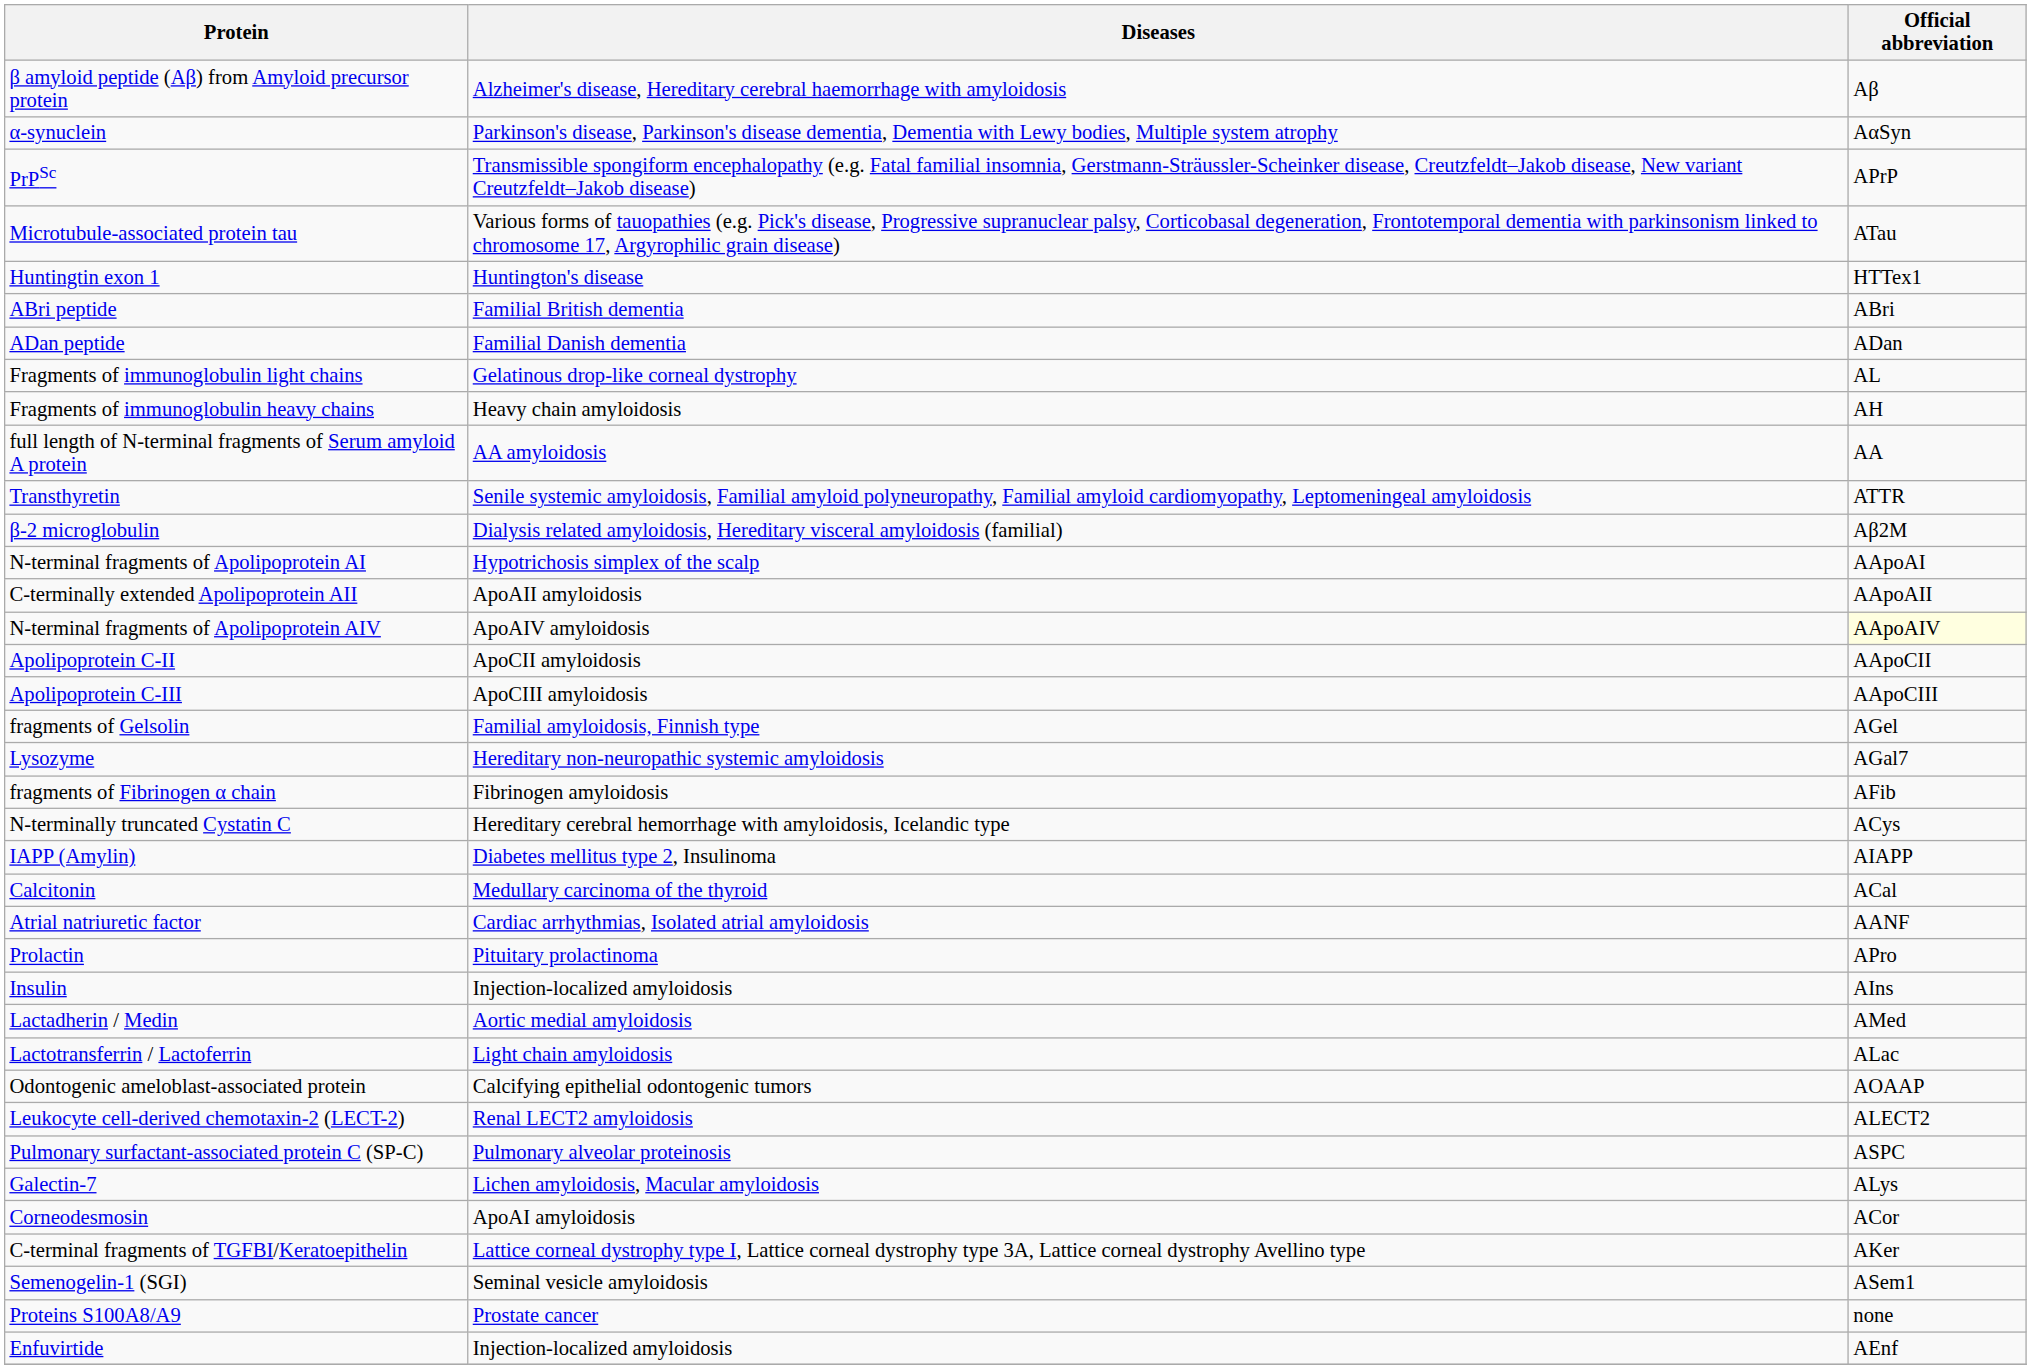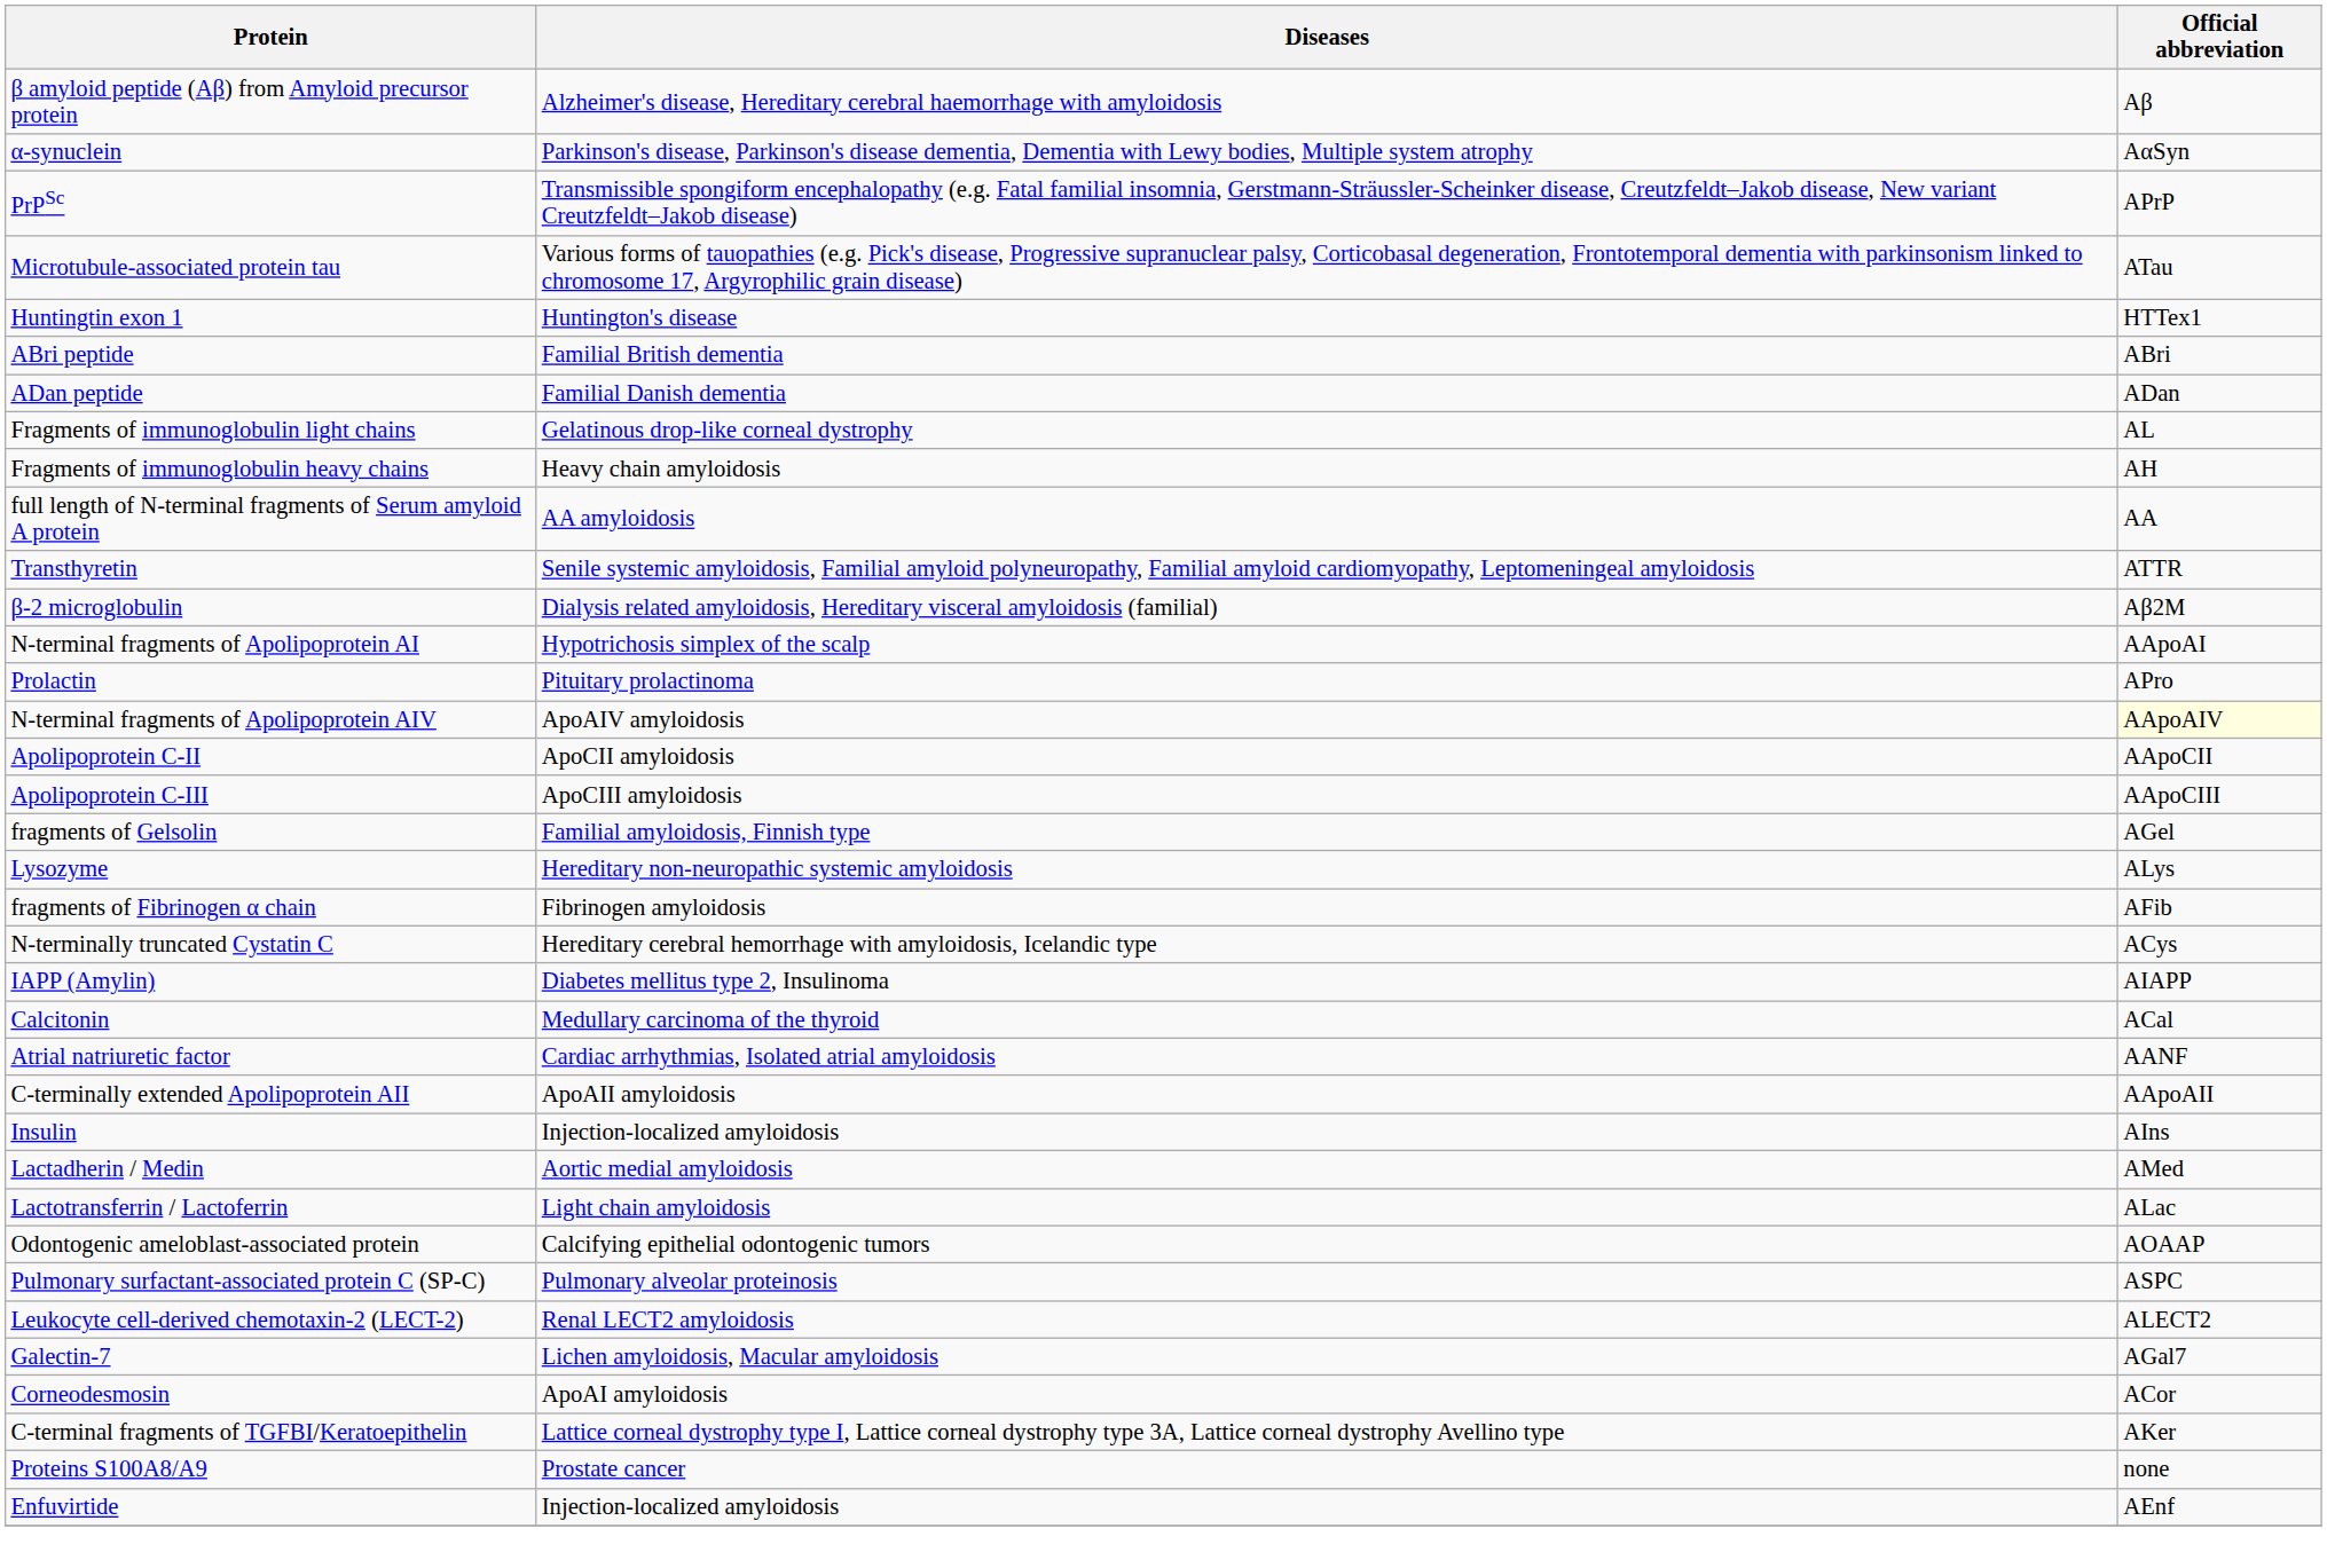 <table class="sortable wikitable">
 <tr>
 <th>Protein</th>
 <th>Diseases</th>
 <th>Official abbreviation</th>
 </tr>
 <tr>
 <td><a href='#'>β amyloid peptide</a> (<a href='#'>Aβ</a>) from <a href='#'>Amyloid precursor protein</a></td>
 <td><a href='#'>Alzheimer's disease</a>, <a href='#'>Hereditary cerebral haemorrhage with amyloidosis</a></td>
 <td>Aβ</td>
 </tr>
 <tr>
 <td><a href='#'>α-synuclein</a></td>
 <td><a href='#'>Parkinson's disease</a>, <a href='#'>Parkinson's disease dementia</a>, <a href='#'>Dementia with Lewy bodies</a>, <a href='#'>Multiple system atrophy</a></td>
 <td>AαSyn</td>
 </tr>
 <tr>
 <td><a href='#'>PrP<sup>Sc</sup></a></td>
 <td><a href='#'>Transmissible spongiform encephalopathy</a> (e.g. <a href='#'>Fatal familial insomnia</a>, <a href='#'>Gerstmann-Sträussler-Scheinker disease</a>, <a href='#'>Creutzfeldt–Jakob disease</a>, <a href='#'>New variant Creutzfeldt–Jakob disease</a>)</td>
 <td>APrP</td>
 </tr>
 <tr>
 <td><a href='#'>Microtubule-associated protein tau</a></td>
 <td>Various forms of <a href='#'>tauopathies</a> (e.g. <a href='#'>Pick's disease</a>, <a href='#'>Progressive supranuclear palsy</a>, <a href='#'>Corticobasal degeneration</a>, <a href='#'>Frontotemporal dementia with parkinsonism linked to chromosome 17</a>, <a href='#'>Argyrophilic grain disease</a>)</td>
 <td>ATau</td>
 </tr>
 <tr>
 <td><a href='#'>Huntingtin exon 1</a></td>
 <td><a href='#'>Huntington's disease</a></td>
 <td>HTTex1</td>
 </tr>
 <tr>
 <td><a href='#'>ABri peptide</a></td>
 <td><a href='#'>Familial British dementia</a></td>
 <td>ABri</td>
 </tr>
 <tr>
 <td><a href='#'>ADan peptide</a></td>
 <td><a href='#'>Familial Danish dementia</a></td>
 <td>ADan</td>
 </tr>
 <tr>
 <td>Fragments of <a href='#'>immunoglobulin light chains</a></td>
 <td><a href='#'>Gelatinous drop-like corneal dystrophy</a></td>
 <td>AL</td>
 </tr>
 <tr>
 <td>Fragments of <a href='#'>immunoglobulin heavy chains</a></td>
 <td>Heavy chain amyloidosis</td>
 <td>AH</td>
 </tr>
 <tr>
 <td>full length of N-terminal fragments of <a href='#'>Serum amyloid A protein</a></td>
 <td><a href='#'>AA amyloidosis</a></td>
 <td>AA</td>
 </tr>
 <tr>
 <td><a href='#'>Transthyretin</a></td>
 <td><a href='#'>Senile systemic amyloidosis</a>, <a href='#'>Familial amyloid polyneuropathy</a>, <a href='#'>Familial amyloid cardiomyopathy</a>, <a href='#'>Leptomeningeal amyloidosis</a></td>
 <td>ATTR</td>
 </tr>
 <tr>
 <td><a href='#'>β-2 microglobulin</a></td>
 <td><a href='#'>Dialysis related amyloidosis</a>, <a href='#'>Hereditary visceral amyloidosis</a> (familial)</td>
 <td>Aβ2M</td>
 </tr>
 <tr>
 <td>N-terminal fragments of <a href='#'>Apolipoprotein AI</a></td>
 <td><a href='#'>Hypotrichosis simplex of the scalp</a></td>
 <td>AApoAI</td>
 </tr>
 <tr>
-<td>C-terminally extended <a href='#'>Apolipoprotein AII</a></td>
-<td>ApoAII amyloidosis</td>
-<td>AApoAII</td>
+<td><a href='#'>Prolactin</a></td>
+<td><a href='#'>Pituitary prolactinoma</a></td>
+<td>APro</td>
 </tr>
 <tr>
 <td>N-terminal fragments of <a href='#'>Apolipoprotein AIV</a></td>
 <td>ApoAIV amyloidosis</td>
 <td style="background: lightyellow;">AApoAIV</td>
 </tr>
 <tr>
 <td><a href='#'>Apolipoprotein C-II</a></td>
 <td>ApoCII amyloidosis</td>
 <td>AApoCII</td>
 </tr>
 <tr>
 <td><a href='#'>Apolipoprotein C-III</a></td>
 <td>ApoCIII amyloidosis</td>
 <td>AApoCIII</td>
 </tr>
 <tr>
 <td>fragments of <a href='#'>Gelsolin</a></td>
 <td><a href='#'>Familial amyloidosis, Finnish type</a></td>
 <td>AGel</td>
 </tr>
 <tr>
 <td><a href='#'>Lysozyme</a></td>
 <td><a href='#'>Hereditary non-neuropathic systemic amyloidosis</a></td>
-<td>AGal7</td>
+<td>ALys</td>
 </tr>
 <tr>
 <td>fragments of <a href='#'>Fibrinogen α chain</a></td>
 <td>Fibrinogen amyloidosis</td>
 <td>AFib</td>
 </tr>
 <tr>
 <td>N-terminally truncated <a href='#'>Cystatin C</a></td>
 <td>Hereditary cerebral hemorrhage with amyloidosis, Icelandic type</td>
 <td>ACys</td>
 </tr>
 <tr>
 <td><a href='#'>IAPP (Amylin)</a></td>
 <td><a href='#'>Diabetes mellitus type 2</a>, Insulinoma</td>
 <td>AIAPP</td>
 </tr>
 <tr>
 <td><a href='#'>Calcitonin</a></td>
 <td><a href='#'>Medullary carcinoma of the thyroid</a></td>
 <td>ACal</td>
 </tr>
 <tr>
 <td><a href='#'>Atrial natriuretic factor</a></td>
 <td><a href='#'>Cardiac arrhythmias</a>, <a href='#'>Isolated atrial amyloidosis</a></td>
 <td>AANF</td>
 </tr>
 <tr>
-<td><a href='#'>Prolactin</a></td>
-<td><a href='#'>Pituitary prolactinoma</a></td>
-<td>APro</td>
+<td>C-terminally extended <a href='#'>Apolipoprotein AII</a></td>
+<td>ApoAII amyloidosis</td>
+<td>AApoAII</td>
 </tr>
 <tr>
 <td><a href='#'>Insulin</a></td>
 <td>Injection-localized amyloidosis</td>
 <td>AIns</td>
 </tr>
 <tr>
 <td><a href='#'>Lactadherin</a> / <a href='#'>Medin</a></td>
 <td><a href='#'>Aortic medial amyloidosis</a></td>
 <td>AMed</td>
 </tr>
 <tr>
 <td><a href='#'>Lactotransferrin</a> / <a href='#'>Lactoferrin</a></td>
 <td><a href='#'>Light chain amyloidosis</a></td>
 <td>ALac</td>
 </tr>
 <tr>
 <td>Odontogenic ameloblast-associated protein</td>
 <td>Calcifying epithelial odontogenic tumors</td>
 <td>AOAAP</td>
 </tr>
 <tr>
+<td><a href='#'>Pulmonary surfactant-associated protein C</a> (SP-C)</td>
+<td><a href='#'>Pulmonary alveolar proteinosis</a></td>
+<td>ASPC</td>
+</tr>
+<tr>
 <td><a href='#'>Leukocyte cell-derived chemotaxin-2</a> (<a href='#'>LECT-2</a>)</td>
 <td><a href='#'>Renal LECT2 amyloidosis</a></td>
 <td>ALECT2</td>
 </tr>
 <tr>
-<td><a href='#'>Pulmonary surfactant-associated protein C</a> (SP-C)</td>
-<td><a href='#'>Pulmonary alveolar proteinosis</a></td>
-<td>ASPC</td>
-</tr>
-<tr>
 <td><a href='#'>Galectin-7</a></td>
 <td><a href='#'>Lichen amyloidosis</a>, <a href='#'>Macular amyloidosis</a></td>
-<td>ALys</td>
+<td>AGal7</td>
 </tr>
 <tr>
 <td><a href='#'>Corneodesmosin</a></td>
 <td>ApoAI amyloidosis</td>
 <td>ACor</td>
 </tr>
 <tr>
 <td>C-terminal fragments of <a href='#'>TGFBI</a>/<a href='#'>Keratoepithelin</a></td>
 <td><a href='#'>Lattice corneal dystrophy type I</a>, Lattice corneal dystrophy type 3A, Lattice corneal dystrophy Avellino type</td>
 <td>AKer</td>
-</tr>
-<tr>
-<td><a href='#'>Semenogelin-1</a> (SGI)</td>
-<td>Seminal vesicle amyloidosis</td>
-<td>ASem1</td>
 </tr>
 <tr>
 <td><a href='#'>Proteins S100A8/A9</a></td>
 <td><a href='#'>Prostate cancer</a></td>
 <td>none</td>
 </tr>
 <tr>
 <td><a href='#'>Enfuvirtide</a></td>
 <td>Injection-localized amyloidosis</td>
 <td>AEnf</td>
 </tr>
 <tr>
 </tr>
 </table>
